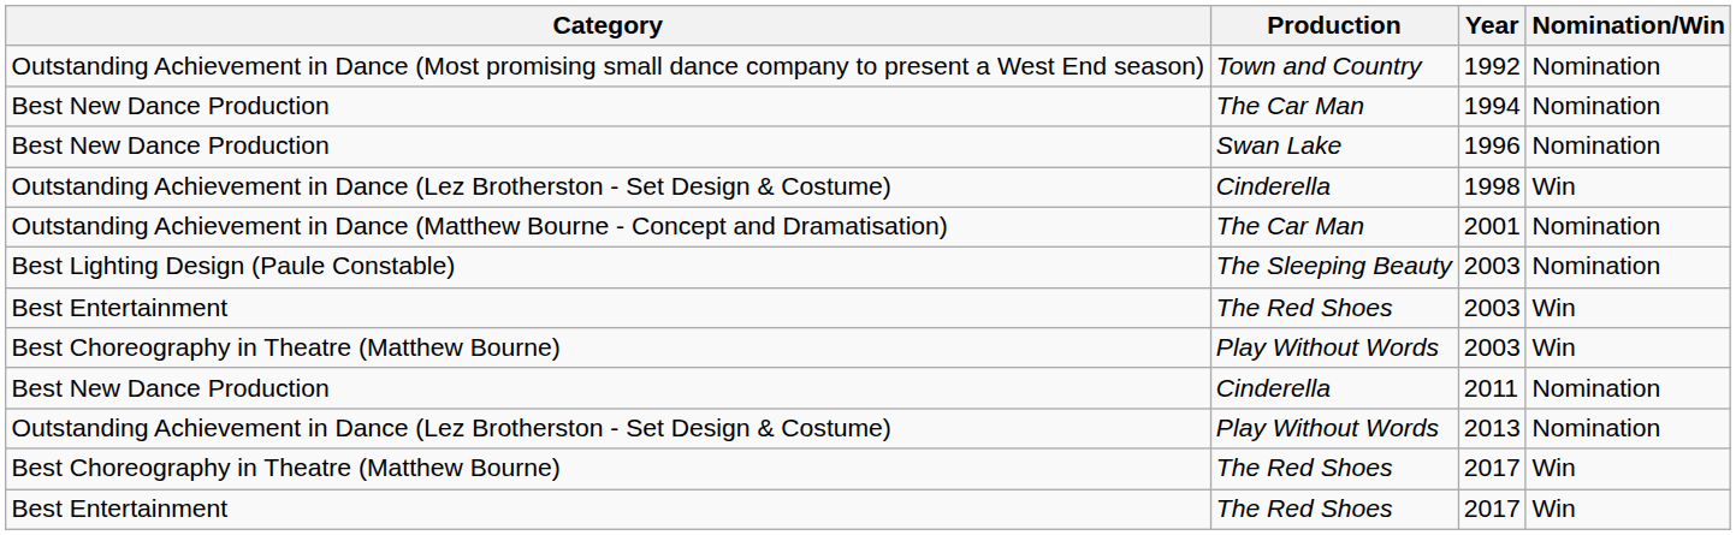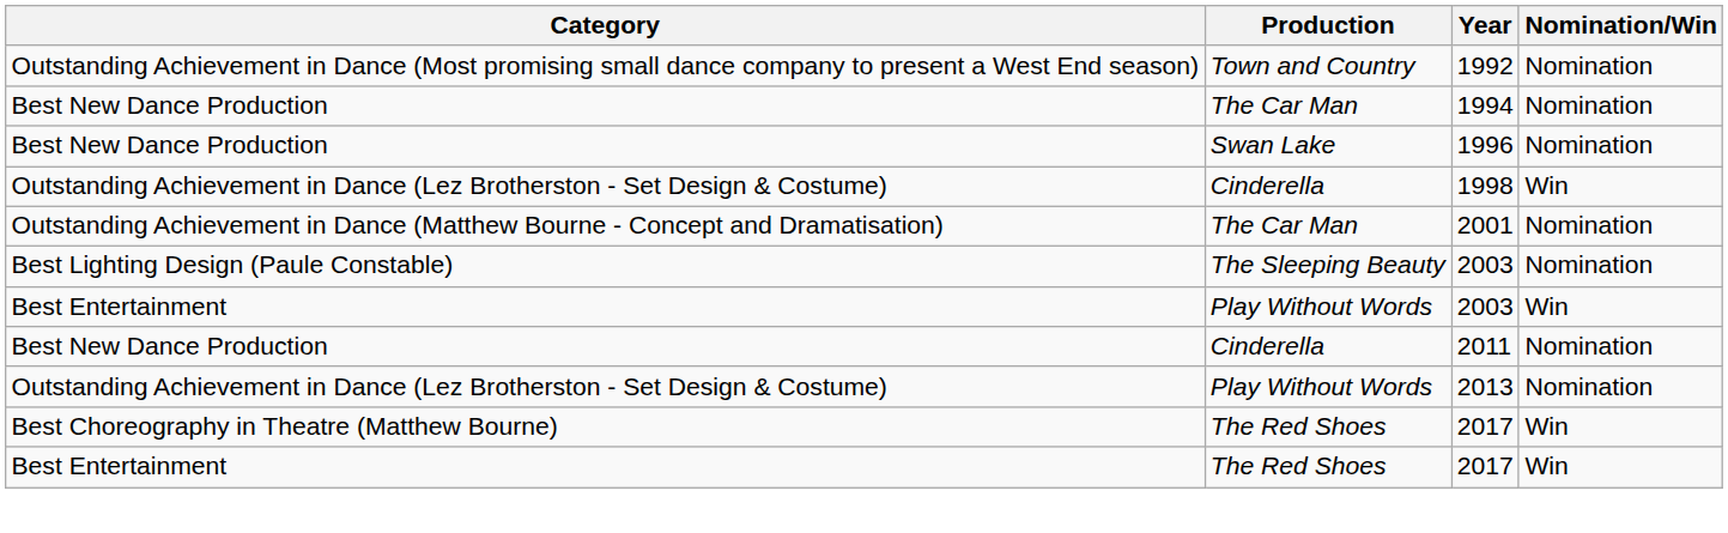 <table class="wikitable">
 <tr>
 <th>Category</th>
 <th>Production</th>
 <th>Year</th>
 <th>Nomination/Win</th>
 </tr>
 <tr>
 <td>Outstanding Achievement in Dance (Most promising small dance company to present a West End season)</td>
 <td><em>Town and Country</em></td>
 <td>1992</td>
 <td>Nomination</td>
 </tr>
 <tr>
 <td>Best New Dance Production</td>
 <td><em>The Car Man</em></td>
 <td>1994</td>
 <td>Nomination</td>
 </tr>
 <tr>
 <td>Best New Dance Production</td>
 <td><em>Swan Lake</em></td>
 <td>1996</td>
 <td>Nomination</td>
 </tr>
 <tr>
 <td>Outstanding Achievement in Dance (Lez Brotherston - Set Design & Costume)</td>
 <td><em>Cinderella</em></td>
 <td>1998</td>
 <td>Win</td>
 </tr>
 <tr>
 <td>Outstanding Achievement in Dance (Matthew Bourne - Concept and Dramatisation)</td>
 <td><em>The Car Man</em></td>
 <td>2001</td>
 <td>Nomination</td>
 </tr>
 <tr>
 <td>Best Lighting Design (Paule Constable)</td>
 <td><em>The Sleeping Beauty</em></td>
 <td>2003</td>
 <td>Nomination</td>
 </tr>
 <tr>
 <td>Best Entertainment</td>
-<td><em>The Red Shoes</em></td>
-<td>2003</td>
-<td>Win</td>
-</tr>
-<tr>
-<td>Best Choreography in Theatre (Matthew Bourne)</td>
 <td><em>Play Without Words</em></td>
 <td>2003</td>
 <td>Win</td>
 </tr>
 <tr>
 <td>Best New Dance Production</td>
 <td><em>Cinderella</em></td>
 <td>2011</td>
 <td>Nomination</td>
 </tr>
 <tr>
 <td>Outstanding Achievement in Dance (Lez Brotherston - Set Design & Costume)</td>
 <td><em>Play Without Words</em></td>
 <td>2013</td>
 <td>Nomination</td>
 </tr>
 <tr>
 <td>Best Choreography in Theatre (Matthew Bourne)</td>
 <td><em>The Red Shoes</em></td>
 <td>2017</td>
 <td>Win</td>
 </tr>
 <tr>
 <td>Best Entertainment</td>
 <td><em>The Red Shoes</em></td>
 <td>2017</td>
 <td>Win</td>
 </tr>
 </table>
